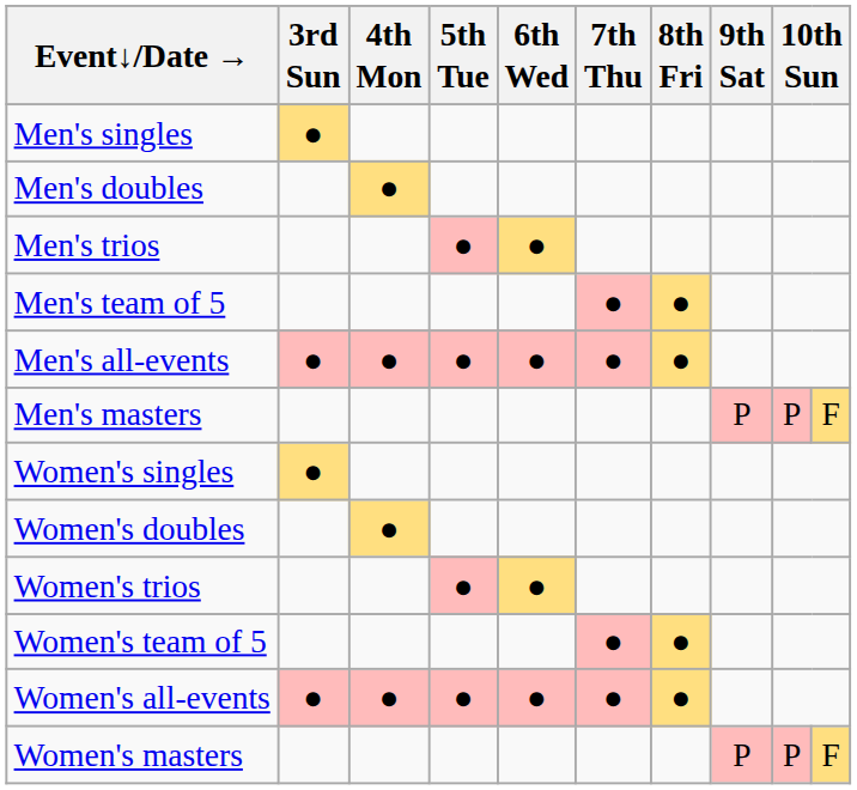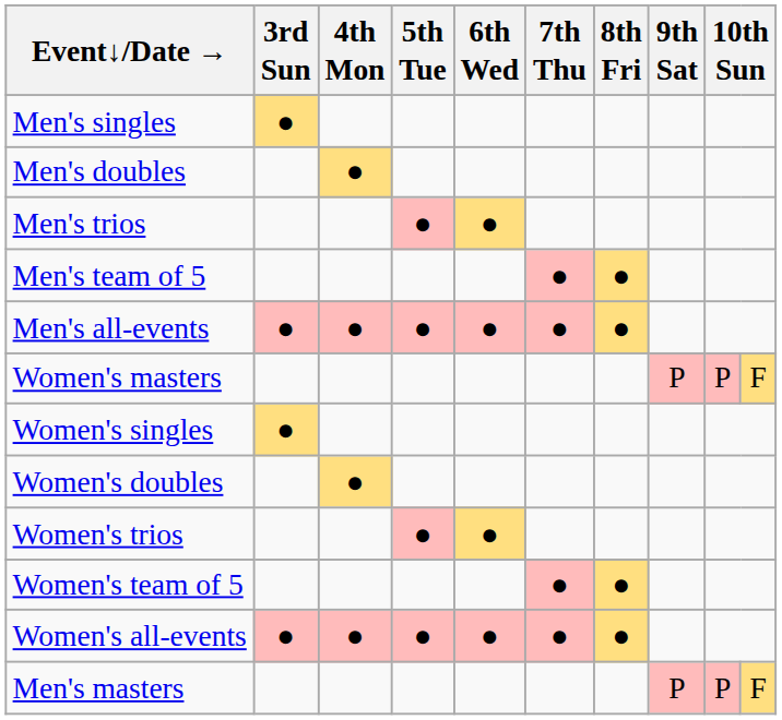 <table class="wikitable" style="margin:0.5em auto; font-size:90%; line-height:1.25em; text-align:center">
 <tr>
 <th>Event↓/Date →</th>
 <th>3rd<br>Sun</th>
 <th>4th<br>Mon</th>
 <th>5th<br>Tue</th>
 <th>6th<br>Wed</th>
 <th>7th<br>Thu</th>
 <th>8th<br>Fri</th>
 <th>9th<br>Sat</th>
 <th colspan=2>10th<br>Sun</th>
 </tr>
 <tr>
 <td align="left"><a href='#'>Men's singles</a></td>
 <td bgcolor="#FFDF80">●</td>
 <td></td>
 <td></td>
 <td></td>
 <td></td>
 <td></td>
 <td></td>
 <td colspan=2></td>
 </tr>
 <tr>
 <td align="left"><a href='#'>Men's doubles</a></td>
 <td></td>
 <td bgcolor="#FFDF80">●</td>
 <td></td>
 <td></td>
 <td></td>
 <td></td>
 <td></td>
 <td colspan=2></td>
 </tr>
 <tr>
 <td align="left"><a href='#'>Men's trios</a></td>
 <td></td>
 <td></td>
 <td bgcolor="#FFBBBB">●</td>
 <td bgcolor="#FFDF80">●</td>
 <td></td>
 <td></td>
 <td></td>
 <td colspan=2></td>
 </tr>
 <tr>
 <td align="left"><a href='#'>Men's team of 5</a></td>
 <td></td>
 <td></td>
 <td></td>
 <td></td>
 <td bgcolor="#FFBBBB">●</td>
 <td bgcolor="#FFDF80">●</td>
 <td></td>
 <td colspan=2></td>
 </tr>
 <tr>
 <td align="left"><a href='#'>Men's all-events</a></td>
 <td bgcolor="#FFBBBB">●</td>
 <td bgcolor="#FFBBBB">●</td>
 <td bgcolor="#FFBBBB">●</td>
 <td bgcolor="#FFBBBB">●</td>
 <td bgcolor="#FFBBBB">●</td>
 <td bgcolor="#FFDF80">●</td>
 <td></td>
 <td colspan=2></td>
 </tr>
 <tr>
-<td align="left"><a href='#'>Men's masters</a></td>
+<td align="left"><a href='#'>Women's masters</a></td>
 <td></td>
 <td></td>
 <td></td>
 <td></td>
 <td></td>
 <td></td>
 <td bgcolor="#FFBBBB">P</td>
 <td bgcolor="#FFBBBB">P</td>
 <td bgcolor="#FFDF80">F</td>
 </tr>
 <tr>
 <td align="left"><a href='#'>Women's singles</a></td>
 <td bgcolor="#FFDF80">●</td>
 <td></td>
 <td></td>
 <td></td>
 <td></td>
 <td></td>
 <td></td>
 <td colspan=2></td>
 </tr>
 <tr>
 <td align="left"><a href='#'>Women's doubles</a></td>
 <td></td>
 <td bgcolor="#FFDF80">●</td>
 <td></td>
 <td></td>
 <td></td>
 <td></td>
 <td></td>
 <td colspan=2></td>
 </tr>
 <tr>
 <td align="left"><a href='#'>Women's trios</a></td>
 <td></td>
 <td></td>
 <td bgcolor="#FFBBBB">●</td>
 <td bgcolor="#FFDF80">●</td>
 <td></td>
 <td></td>
 <td></td>
 <td colspan=2></td>
 </tr>
 <tr>
 <td align="left"><a href='#'>Women's team of 5</a></td>
 <td></td>
 <td></td>
 <td></td>
 <td></td>
 <td bgcolor="#FFBBBB">●</td>
 <td bgcolor="#FFDF80">●</td>
 <td></td>
 <td colspan=2></td>
 </tr>
 <tr>
 <td align="left"><a href='#'>Women's all-events</a></td>
 <td bgcolor="#FFBBBB">●</td>
 <td bgcolor="#FFBBBB">●</td>
 <td bgcolor="#FFBBBB">●</td>
 <td bgcolor="#FFBBBB">●</td>
 <td bgcolor="#FFBBBB">●</td>
 <td bgcolor="#FFDF80">●</td>
 <td></td>
 <td colspan=2></td>
 </tr>
 <tr>
-<td align="left"><a href='#'>Women's masters</a></td>
+<td align="left"><a href='#'>Men's masters</a></td>
 <td></td>
 <td></td>
 <td></td>
 <td></td>
 <td></td>
 <td></td>
 <td bgcolor="#FFBBBB">P</td>
 <td bgcolor="#FFBBBB">P</td>
 <td bgcolor="#FFDF80">F</td>
 </tr>
 </table>
